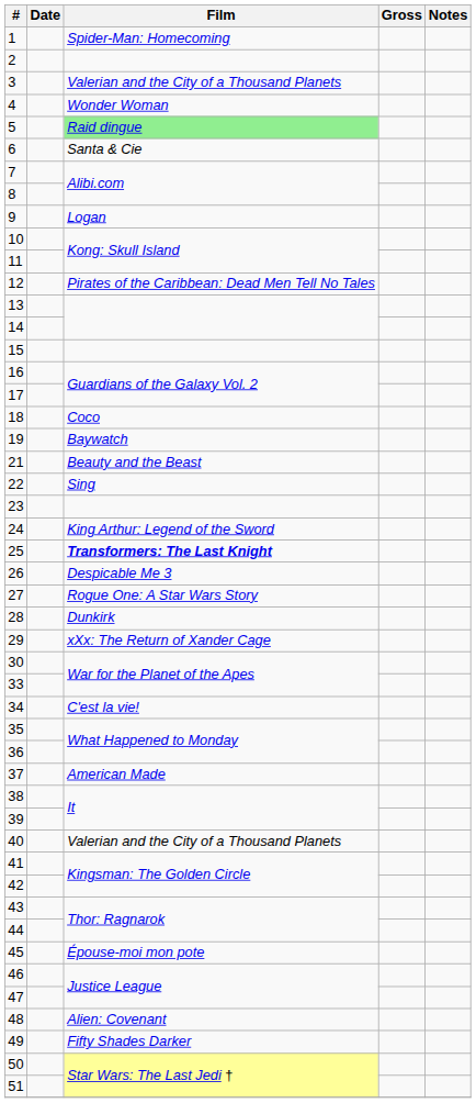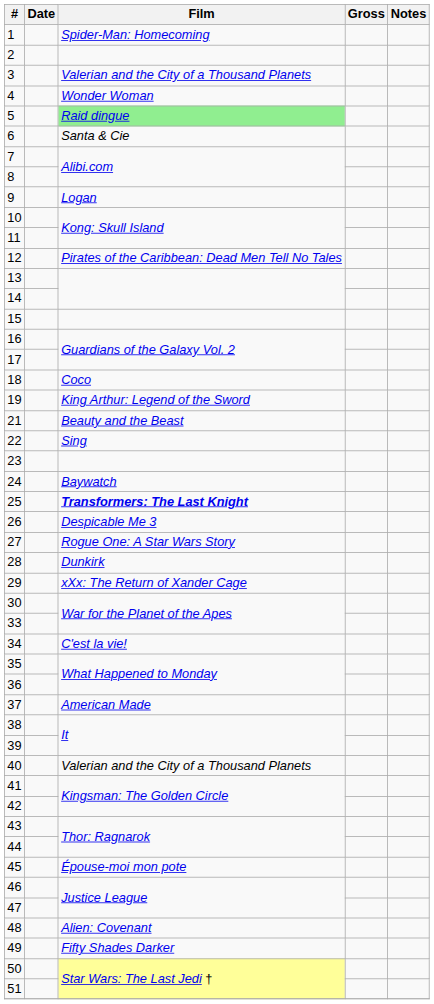 <table class="wikitable sortable">
 <tr>
 <th>#</th>
 <th>Date</th>
 <th>Film</th>
 <th>Gross</th>
 <th>Notes</th>
 </tr>
 <tr>
 <td>1</td>
 <td></td>
 <td><em><a href='#'>Spider-Man: Homecoming</a></em></td>
 <td></td>
 <td></td>
 </tr>
 <tr>
 <td>2</td>
 <td></td>
 <td></td>
 <td></td>
 <td></td>
 </tr>
 <tr>
 <td>3</td>
 <td></td>
 <td><em><a href='#'>Valerian and the City of a Thousand Planets</a></em></td>
 <td></td>
 <td></td>
 </tr>
 <tr>
 <td>4</td>
 <td></td>
 <td><em><a href='#'>Wonder Woman</a></em></td>
 <td></td>
 <td></td>
 </tr>
 <tr>
 <td>5</td>
 <td></td>
 <td style="background: lightgreen;"><em><a href='#'>Raid dingue</a></em></td>
 <td></td>
 <td></td>
 </tr>
 <tr>
 <td>6</td>
 <td></td>
 <td><em>Santa & Cie</em></td>
 <td></td>
 <td></td>
 </tr>
 <tr>
 <td>7</td>
 <td></td>
 <td rowspan="2"><em><a href='#'>Alibi.com</a></em></td>
 <td></td>
 <td></td>
 </tr>
 <tr>
 <td>8</td>
 <td></td>
 <td></td>
 <td></td>
 </tr>
 <tr>
 <td>9</td>
 <td></td>
 <td><em><a href='#'>Logan</a></em></td>
 <td></td>
 <td></td>
 </tr>
 <tr>
 <td>10</td>
 <td></td>
 <td rowspan="2"><em><a href='#'>Kong: Skull Island</a></em></td>
 <td></td>
 <td></td>
 </tr>
 <tr>
 <td>11</td>
 <td></td>
 <td></td>
 <td></td>
 </tr>
 <tr>
 <td>12</td>
 <td></td>
 <td><em><a href='#'>Pirates of the Caribbean: Dead Men Tell No Tales</a></em></td>
 <td></td>
 <td></td>
 </tr>
 <tr>
 <td>13</td>
 <td></td>
 <td rowspan="2"></td>
 <td></td>
 <td></td>
 </tr>
 <tr>
 <td>14</td>
 <td></td>
 <td></td>
 <td></td>
 </tr>
 <tr>
 <td>15</td>
 <td></td>
 <td></td>
 <td></td>
 <td></td>
 </tr>
 <tr>
 <td>16</td>
 <td></td>
 <td rowspan="2"><em><a href='#'>Guardians of the Galaxy Vol. 2</a></em></td>
 <td></td>
 <td></td>
 </tr>
 <tr>
 <td>17</td>
 <td></td>
 <td></td>
 <td></td>
 </tr>
 <tr>
 <td>18</td>
 <td></td>
 <td><em><a href='#'>Coco</a></em></td>
 <td></td>
 <td></td>
 </tr>
 <tr>
 <td>19</td>
 <td></td>
-<td><em><a href='#'>Baywatch</a></em></td>
+<td><em><a href='#'>King Arthur: Legend of the Sword</a></em></td>
 <td></td>
 <td></td>
 </tr>
 <tr>
 <td>21</td>
 <td></td>
 <td><em><a href='#'>Beauty and the Beast</a></em></td>
 <td></td>
 <td></td>
 </tr>
 <tr>
 <td>22</td>
 <td></td>
 <td><em><a href='#'>Sing</a></em></td>
 <td></td>
 <td></td>
 </tr>
 <tr>
 <td>23</td>
 <td></td>
 <td></td>
 <td></td>
 <td></td>
 </tr>
 <tr>
 <td>24</td>
 <td></td>
-<td><em><a href='#'>King Arthur: Legend of the Sword</a></em></td>
+<td><em><a href='#'>Baywatch</a></em></td>
 <td></td>
 <td></td>
 </tr>
 <tr>
 <td>25</td>
 <td></td>
 <td><strong><em><a href='#'>Transformers: The Last Knight</a></em></strong></td>
 <td></td>
 <td></td>
 </tr>
 <tr>
 <td>26</td>
 <td></td>
 <td><em><a href='#'>Despicable Me 3</a></em></td>
 <td></td>
 <td></td>
 </tr>
 <tr>
 <td>27</td>
 <td></td>
 <td><em><a href='#'>Rogue One: A Star Wars Story</a></em></td>
 <td></td>
 <td></td>
 </tr>
 <tr>
 <td>28</td>
 <td></td>
 <td><em><a href='#'>Dunkirk</a></em></td>
 <td></td>
 <td></td>
 </tr>
 <tr>
 <td>29</td>
 <td></td>
 <td><em><a href='#'>xXx: The Return of Xander Cage</a></em></td>
 <td></td>
 <td></td>
 </tr>
 <tr>
 <td>30</td>
 <td></td>
 <td rowspan="2"><em><a href='#'>War for the Planet of the Apes</a></em></td>
 <td></td>
 <td></td>
 </tr>
 <tr>
 <td>33</td>
 <td></td>
 <td></td>
 <td></td>
 </tr>
 <tr>
 <td>34</td>
 <td></td>
 <td><em><a href='#'>C'est la vie!</a></em></td>
 <td></td>
 <td></td>
 </tr>
 <tr>
 <td>35</td>
 <td></td>
 <td rowspan="2"><em><a href='#'>What Happened to Monday</a></em></td>
 <td></td>
 <td></td>
 </tr>
 <tr>
 <td>36</td>
 <td></td>
 <td></td>
 <td></td>
 </tr>
 <tr>
 <td>37</td>
 <td></td>
 <td><em><a href='#'>American Made</a></em></td>
 <td></td>
 <td></td>
 </tr>
 <tr>
 <td>38</td>
 <td></td>
 <td rowspan="2"><em><a href='#'>It</a></em></td>
 <td></td>
 <td></td>
 </tr>
 <tr>
 <td>39</td>
 <td></td>
 <td></td>
 <td></td>
 </tr>
 <tr>
 <td>40</td>
 <td></td>
 <td><em>Valerian and the City of a Thousand Planets</em></td>
 <td></td>
 <td></td>
 </tr>
 <tr>
 <td>41</td>
 <td></td>
 <td rowspan="2"><em><a href='#'>Kingsman: The Golden Circle</a></em></td>
 <td></td>
 <td></td>
 </tr>
 <tr>
 <td>42</td>
 <td></td>
 <td></td>
 <td></td>
 </tr>
 <tr>
 <td>43</td>
 <td></td>
 <td rowspan="2"><em><a href='#'>Thor: Ragnarok</a></em></td>
 <td></td>
 <td></td>
 </tr>
 <tr>
 <td>44</td>
 <td></td>
 <td></td>
 <td></td>
 </tr>
 <tr>
 <td>45</td>
 <td></td>
 <td><em><a href='#'>Épouse-moi mon pote</a></em></td>
 <td></td>
 <td></td>
 </tr>
 <tr>
 <td>46</td>
 <td></td>
 <td rowspan="2"><em><a href='#'>Justice League</a></em></td>
 <td></td>
 <td></td>
 </tr>
 <tr>
 <td>47</td>
 <td></td>
 <td></td>
 <td></td>
 </tr>
 <tr>
 <td>48</td>
 <td></td>
 <td><em><a href='#'>Alien: Covenant</a></em></td>
 <td></td>
 <td></td>
 </tr>
 <tr>
 <td>49</td>
 <td></td>
 <td><em><a href='#'>Fifty Shades Darker</a></em></td>
 <td></td>
 <td></td>
 </tr>
 <tr>
 <td>50</td>
 <td></td>
 <td rowspan="2" style="background-color:#FFFF99"><em><a href='#'>Star Wars: The Last Jedi</a></em> †</td>
 <td></td>
 <td></td>
 </tr>
 <tr>
 <td>51</td>
 <td></td>
 <td></td>
 <td></td>
 </tr>
 <tr>
 </tr>
 </table>
